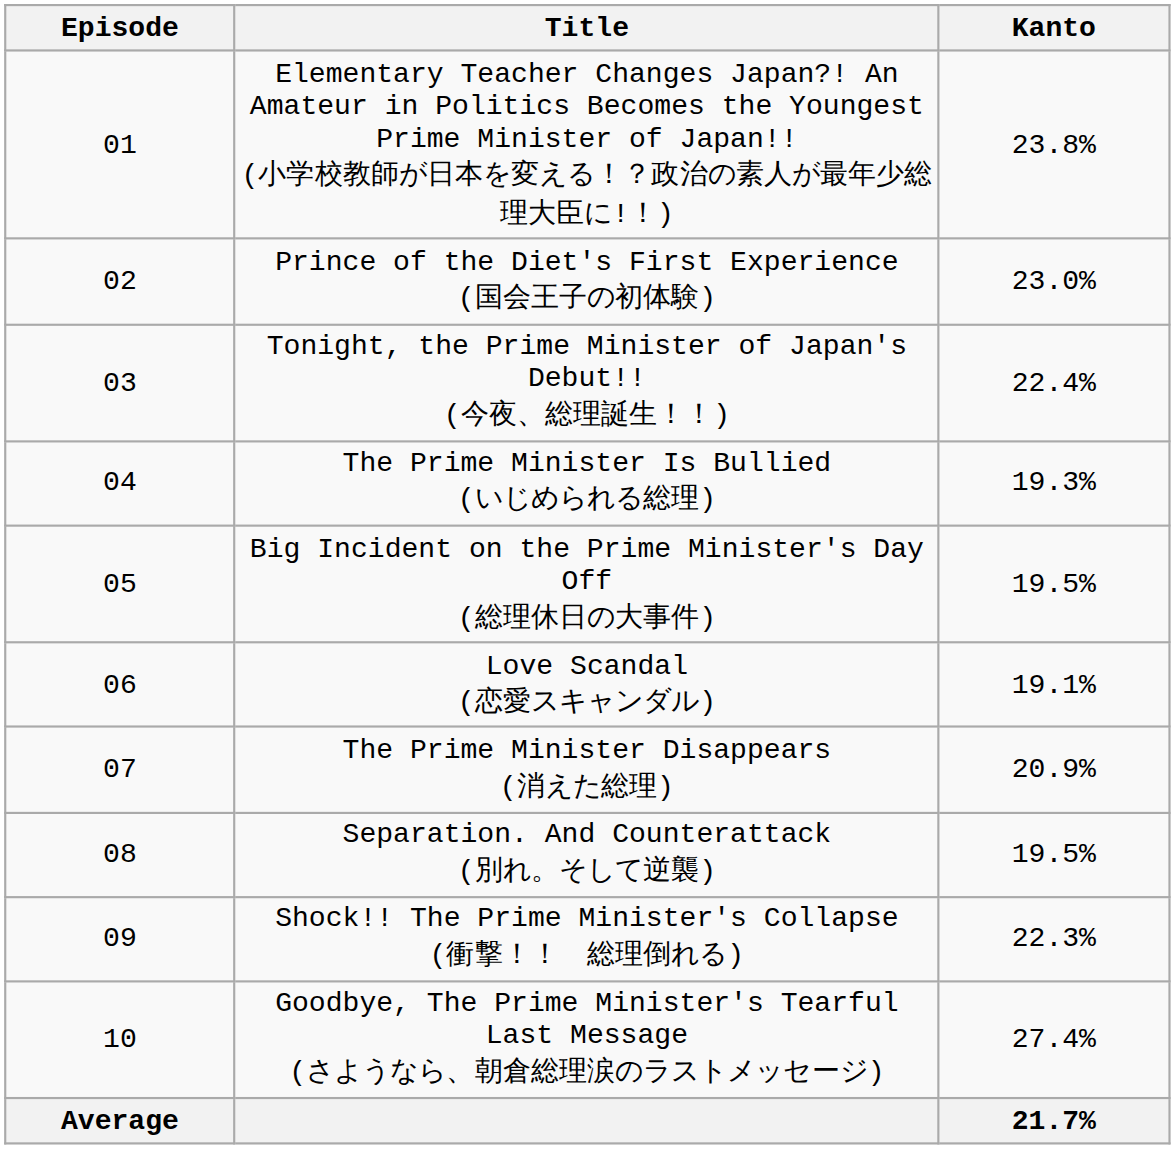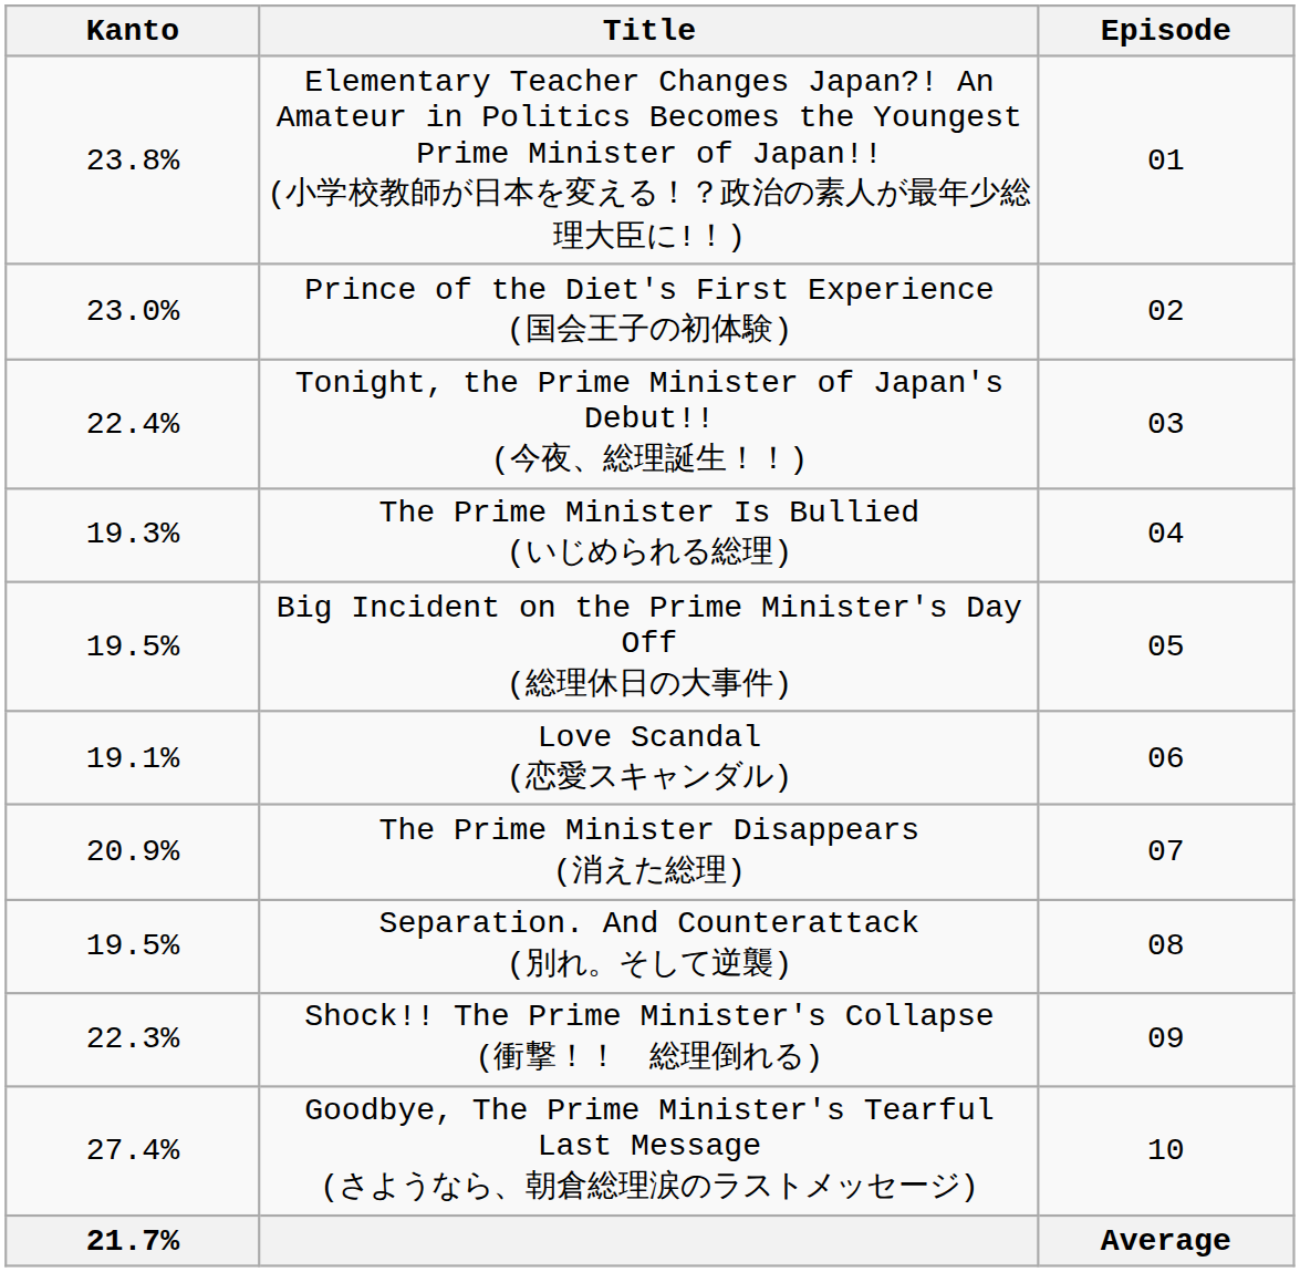 <table class="wikitable" style="clear:both; margin-left:2em; margin-right:2em;">
 <tr>
+<th width=100>Kanto</th>
+<th width=320>Title</th>
 <th width=100>Episode</th>
-<th width=320>Title</th>
-<th width=100>Kanto</th>
 </tr>
 <tr align="center">
+<td>23.8%</td>
+<td>Elementary Teacher Changes Japan?! An Amateur in Politics Becomes the Youngest Prime Minister of Japan!! <br>(小学校教師が日本を変える！？政治の素人が最年少総理大臣に!！)</td>
 <td>01</td>
-<td>Elementary Teacher Changes Japan?! An Amateur in Politics Becomes the Youngest Prime Minister of Japan!! <br>(小学校教師が日本を変える！？政治の素人が最年少総理大臣に!！)</td>
-<td>23.8%</td>
 </tr>
 <tr align="center">
+<td>23.0%</td>
+<td>Prince of the Diet's First Experience <br>(国会王子の初体験)</td>
 <td>02</td>
-<td>Prince of the Diet's First Experience <br>(国会王子の初体験)</td>
-<td>23.0%</td>
 </tr>
 <tr align="center">
+<td>22.4%</td>
+<td>Tonight, the Prime Minister of Japan's Debut!! <br>(今夜、総理誕生！！)</td>
 <td>03</td>
-<td>Tonight, the Prime Minister of Japan's Debut!! <br>(今夜、総理誕生！！)</td>
-<td>22.4%</td>
 </tr>
 <tr align="center">
+<td>19.3%</td>
+<td>The Prime Minister Is Bullied <br>(いじめられる総理)</td>
 <td>04</td>
-<td>The Prime Minister Is Bullied <br>(いじめられる総理)</td>
-<td>19.3%</td>
 </tr>
 <tr align="center">
+<td>19.5%</td>
+<td>Big Incident on the Prime Minister's Day Off <br>(総理休日の大事件)</td>
 <td>05</td>
-<td>Big Incident on the Prime Minister's Day Off <br>(総理休日の大事件)</td>
-<td>19.5%</td>
 </tr>
 <tr align="center">
+<td><span>19.1%</span></td>
+<td>Love Scandal <br>(恋愛スキャンダル)</td>
 <td>06</td>
-<td>Love Scandal <br>(恋愛スキャンダル)</td>
-<td><span>19.1%</span></td>
 </tr>
 <tr align="center">
+<td>20.9%</td>
+<td>The Prime Minister Disappears <br>(消えた総理)</td>
 <td>07</td>
-<td>The Prime Minister Disappears <br>(消えた総理)</td>
-<td>20.9%</td>
 </tr>
 <tr align="center">
+<td>19.5%</td>
+<td>Separation. And Counterattack <br>(別れ。そして逆襲)</td>
 <td>08</td>
-<td>Separation. And Counterattack <br>(別れ。そして逆襲)</td>
-<td>19.5%</td>
 </tr>
 <tr align="center">
+<td>22.3%</td>
+<td>Shock!! The Prime Minister's Collapse<br>(衝撃！！　総理倒れる)</td>
 <td>09</td>
-<td>Shock!! The Prime Minister's Collapse<br>(衝撃！！　総理倒れる)</td>
-<td>22.3%</td>
 </tr>
 <tr align="center">
+<td><span>27.4%</span></td>
+<td>Goodbye, The Prime Minister's Tearful Last Message<br>(さようなら、朝倉総理涙のラストメッセージ)</td>
 <td>10</td>
-<td>Goodbye, The Prime Minister's Tearful Last Message<br>(さようなら、朝倉総理涙のラストメッセージ)</td>
-<td><span>27.4%</span></td>
 </tr>
 <tr align="center">
+<th>21.7%</th>
+<th></th>
 <th>Average</th>
-<th></th>
-<th>21.7%</th>
 </tr>
 </table>
